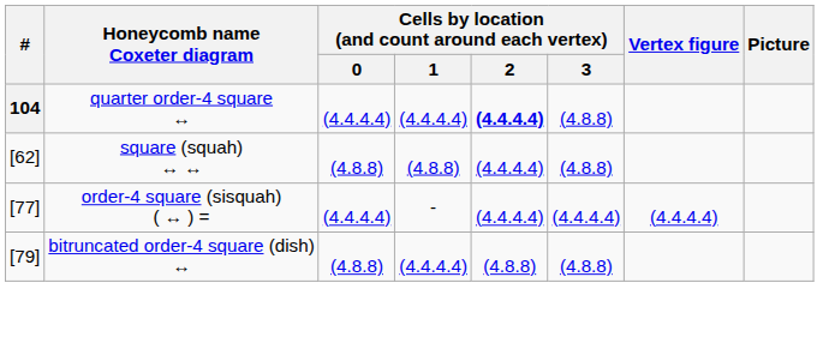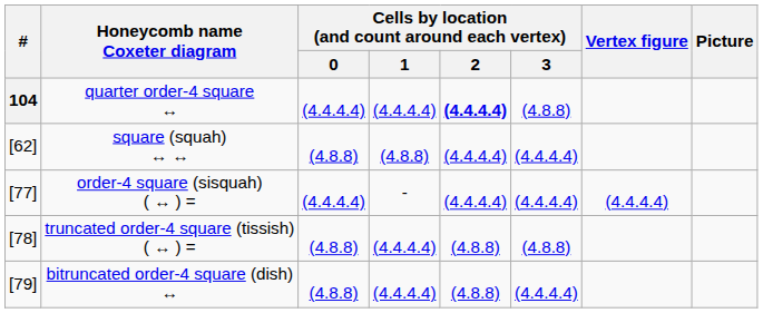 <table class="wikitable">
 <tr>
 <th rowspan=2>#</th>
 <th rowspan=2>Honeycomb name<br><a href='#'>Coxeter diagram</a></th>
 <th colspan=4>Cells by location<br>(and count around each vertex)</th>
 <th rowspan=2><a href='#'>Vertex figure</a></th>
 <th rowspan=2>Picture</th>
 </tr>
 <tr>
 <th>0<br></th>
 <th>1<br></th>
 <th>2<br></th>
 <th>3<br></th>
 </tr>
 <tr align=center>
 <th>104</th>
 <td><a href='#'>quarter order-4 square</a><br> ↔ </td>
 <td><br><a href='#'>(4.4.4.4)</a><br></td>
 <td><br><a href='#'>(4.4.4.4)</a><br></td>
 <td><strong><br><a href='#'>(4.4.4.4)</a><br></strong></td>
 <td><br><a href='#'>(4.8.8)</a><br></td>
 <td></td>
 <td></td>
 </tr>
 <tr align=center>
 <td>[62]</td>
 <td><a href='#'>square</a> (squah)<br> ↔  ↔ </td>
 <td><br><a href='#'>(4.8.8)</a><br></td>
 <td><br><a href='#'>(4.8.8)</a><br></td>
 <td><br><a href='#'>(4.4.4.4)</a><br></td>
-<td><br><a href='#'>(4.8.8)</a><br></td>
+<td><br><a href='#'>(4.4.4.4)</a><br></td>
 <td></td>
 <td></td>
 </tr>
 <tr align=center>
 <td>[77]</td>
 <td><a href='#'>order-4 square</a> (sisquah)<br>( ↔  ) = </td>
 <td><br><a href='#'>(4.4.4.4)</a><br></td>
 <td>-</td>
 <td><br><a href='#'>(4.4.4.4)</a><br></td>
 <td><br><a href='#'>(4.4.4.4)</a><br></td>
 <td><br><a href='#'>(4.4.4.4)</a></td>
 <td></td>
 </tr>
 <tr align=center>
-<td>[79]</td>
-<td><a href='#'>bitruncated order-4 square</a> (dish)<br> ↔ </td>
+<td>[78]</td>
+<td><a href='#'>truncated order-4 square</a> (tissish)<br>(  ↔  ) = </td>
 <td><br><a href='#'>(4.8.8)</a><br></td>
 <td><br><a href='#'>(4.4.4.4)</a><br></td>
 <td><br><a href='#'>(4.8.8)</a><br></td>
 <td><br><a href='#'>(4.8.8)</a><br></td>
 <td></td>
 <td></td>
 </tr>
+<tr align=center>
+<td>[79]</td>
+<td><a href='#'>bitruncated order-4 square</a> (dish)<br> ↔ </td>
+<td><br><a href='#'>(4.8.8)</a><br></td>
+<td><br><a href='#'>(4.4.4.4)</a><br></td>
+<td><br><a href='#'>(4.8.8)</a><br></td>
+<td><br><a href='#'>(4.4.4.4)</a><br></td>
+<td></td>
+<td></td>
+</tr>
 </table>
